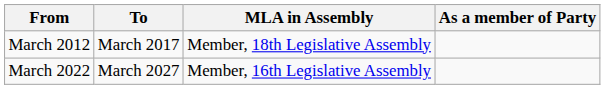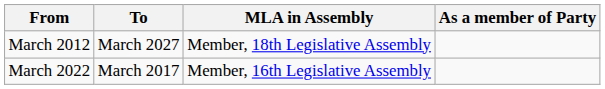 <table class="wikitable sortable">
 <tr>
 <th>From</th>
 <th>To</th>
 <th>MLA in Assembly</th>
 <th colspan=2>As a member of Party</th>
 </tr>
 <tr>
 <td>March 2012</td>
-<td>March 2017</td>
+<td>March 2027</td>
 <td>Member, <a href='#'>18th Legislative Assembly</a></td>
 <td></td>
 </tr>
 <tr>
 <td>March 2022</td>
-<td>March 2027</td>
+<td>March 2017</td>
 <td>Member, <a href='#'>16th Legislative Assembly</a></td>
 <td></td>
 </tr>
 </table>
